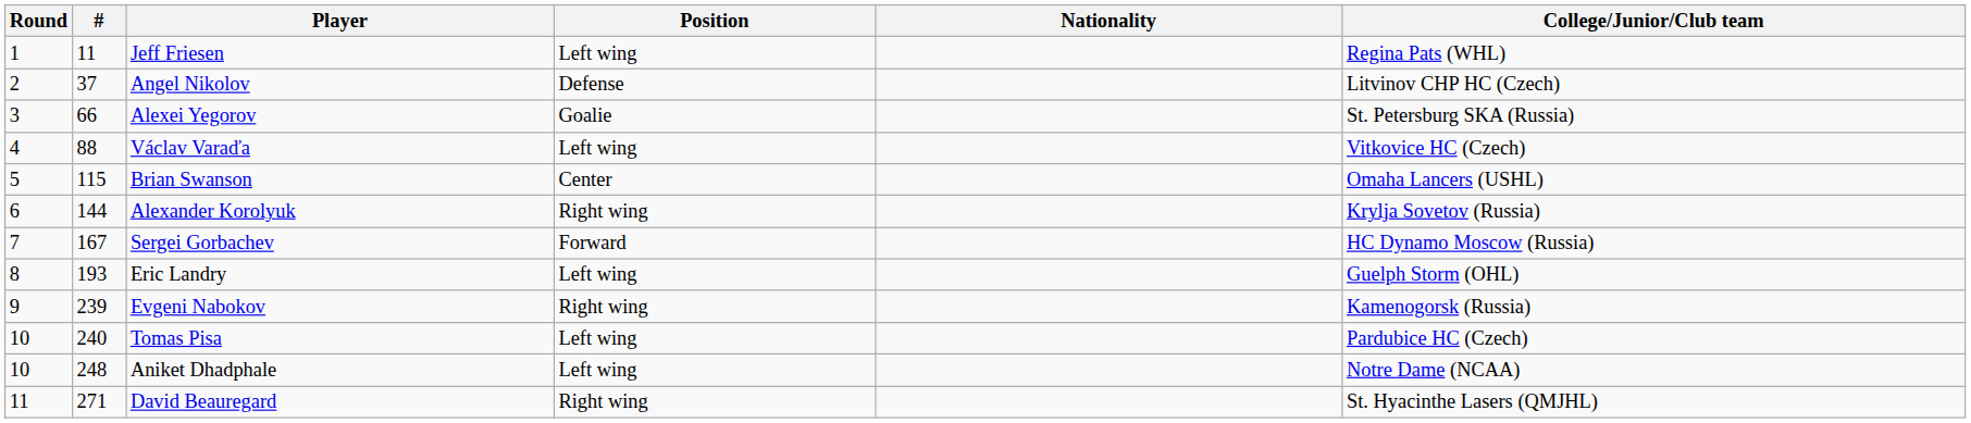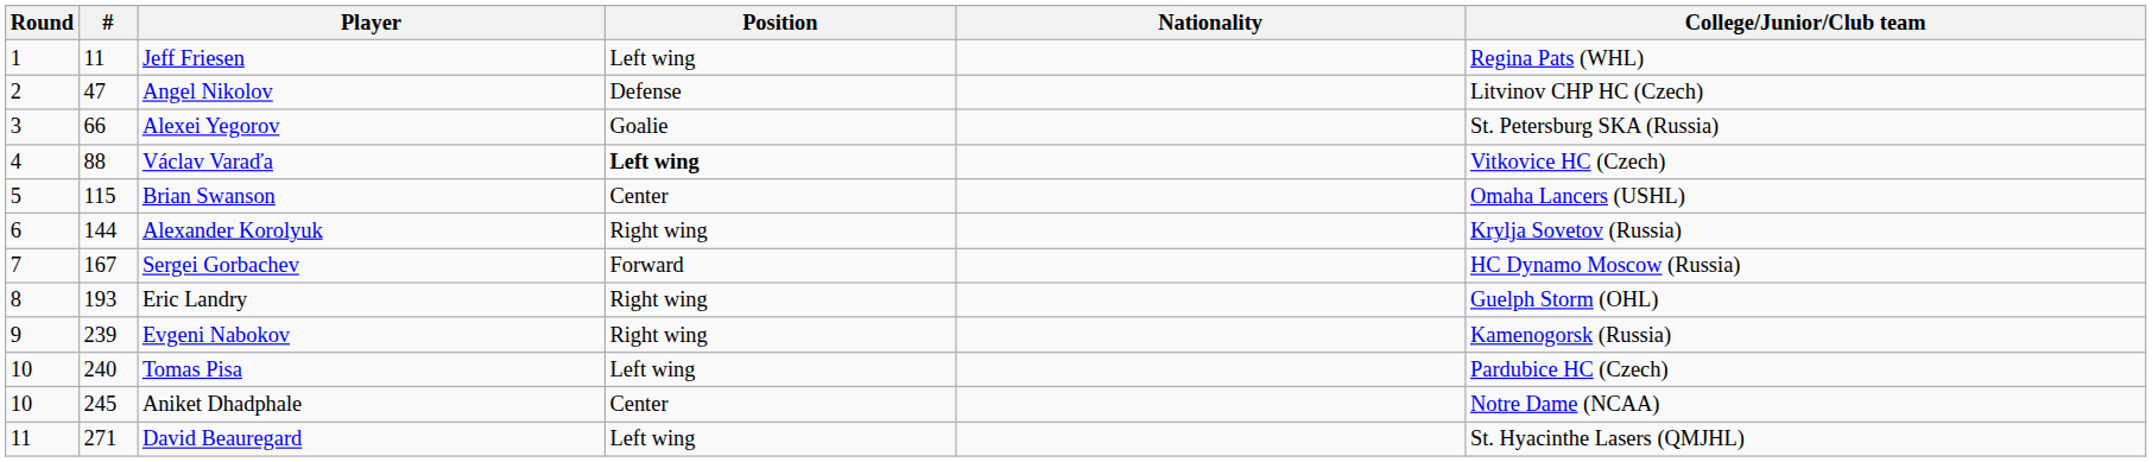 <table class="wikitable">
 <tr>
 <th bgcolor="#DDDDFF" width="2.75%">Round</th>
 <th bgcolor="#DDDDFF" width="2.75%">#</th>
 <th bgcolor="#DDDDFF" width="22.0%">Player</th>
 <th bgcolor="#DDDDFF" width="16.5%">Position</th>
 <th bgcolor="#DDDDFF" width="24.0%">Nationality</th>
 <th bgcolor="#DDDDFF" width="100.0%">College/Junior/Club team</th>
 </tr>
 <tr>
 <td>1</td>
 <td>11</td>
 <td><a href='#'>Jeff Friesen</a></td>
 <td>Left wing</td>
 <td></td>
 <td><a href='#'>Regina Pats</a> (WHL)</td>
 </tr>
 <tr>
 <td>2</td>
-<td>37</td>
+<td>47</td>
 <td><a href='#'>Angel Nikolov</a></td>
 <td>Defense</td>
 <td></td>
 <td>Litvinov CHP HC (Czech)</td>
 </tr>
 <tr>
 <td>3</td>
 <td>66</td>
 <td><a href='#'>Alexei Yegorov</a></td>
 <td>Goalie</td>
 <td></td>
 <td>St. Petersburg SKA (Russia)</td>
 </tr>
 <tr>
 <td>4</td>
 <td>88</td>
 <td><a href='#'>Václav Varaďa</a></td>
-<td>Left wing</td>
+<td><strong>Left wing</strong></td>
 <td></td>
 <td><a href='#'>Vitkovice HC</a> (Czech)</td>
 </tr>
 <tr>
 <td>5</td>
 <td>115</td>
 <td><a href='#'>Brian Swanson</a></td>
 <td>Center</td>
 <td></td>
 <td><a href='#'>Omaha Lancers</a> (USHL)</td>
 </tr>
 <tr>
 <td>6</td>
 <td>144</td>
 <td><a href='#'>Alexander Korolyuk</a></td>
 <td>Right wing</td>
 <td></td>
 <td><a href='#'>Krylja Sovetov</a> (Russia)</td>
 </tr>
 <tr>
 <td>7</td>
 <td>167</td>
 <td><a href='#'>Sergei Gorbachev</a></td>
 <td>Forward</td>
 <td></td>
 <td><a href='#'>HC Dynamo Moscow</a> (Russia)</td>
 </tr>
 <tr>
 <td>8</td>
 <td>193</td>
 <td>Eric Landry</td>
-<td>Left wing</td>
+<td>Right wing</td>
 <td></td>
 <td><a href='#'>Guelph Storm</a> (OHL)</td>
 </tr>
 <tr>
 <td>9</td>
 <td>239</td>
 <td><a href='#'>Evgeni Nabokov</a></td>
 <td>Right wing</td>
 <td></td>
 <td><a href='#'>Kamenogorsk</a> (Russia)</td>
 </tr>
 <tr>
 <td>10</td>
 <td>240</td>
 <td><a href='#'>Tomas Pisa</a></td>
 <td>Left wing</td>
 <td></td>
 <td><a href='#'>Pardubice HC</a> (Czech)</td>
 </tr>
 <tr>
 <td>10</td>
-<td>248</td>
+<td>245</td>
 <td>Aniket Dhadphale</td>
-<td>Left wing</td>
+<td>Center</td>
 <td></td>
 <td><a href='#'>Notre Dame</a> (NCAA)</td>
 </tr>
 <tr>
 <td>11</td>
 <td>271</td>
 <td><a href='#'>David Beauregard</a></td>
-<td>Right wing</td>
+<td>Left wing</td>
 <td></td>
 <td>St. Hyacinthe Lasers (QMJHL)</td>
 </tr>
 </table>
